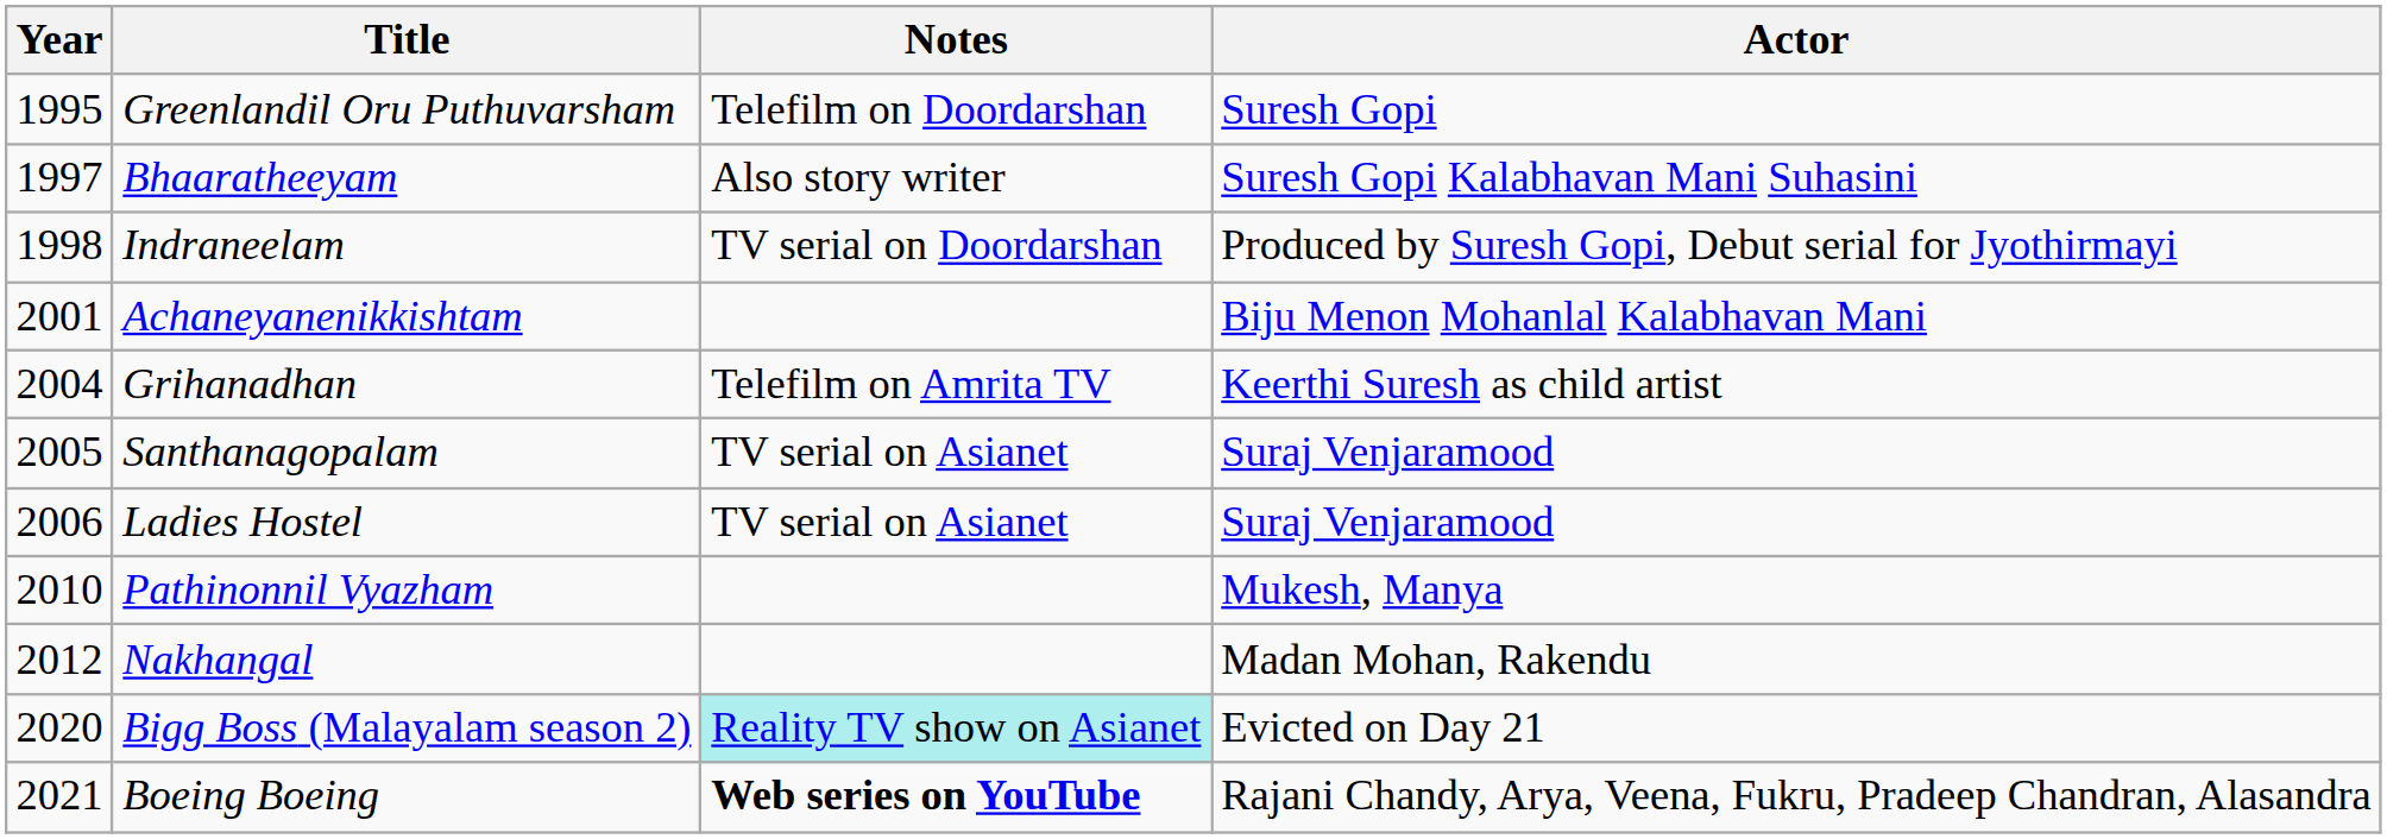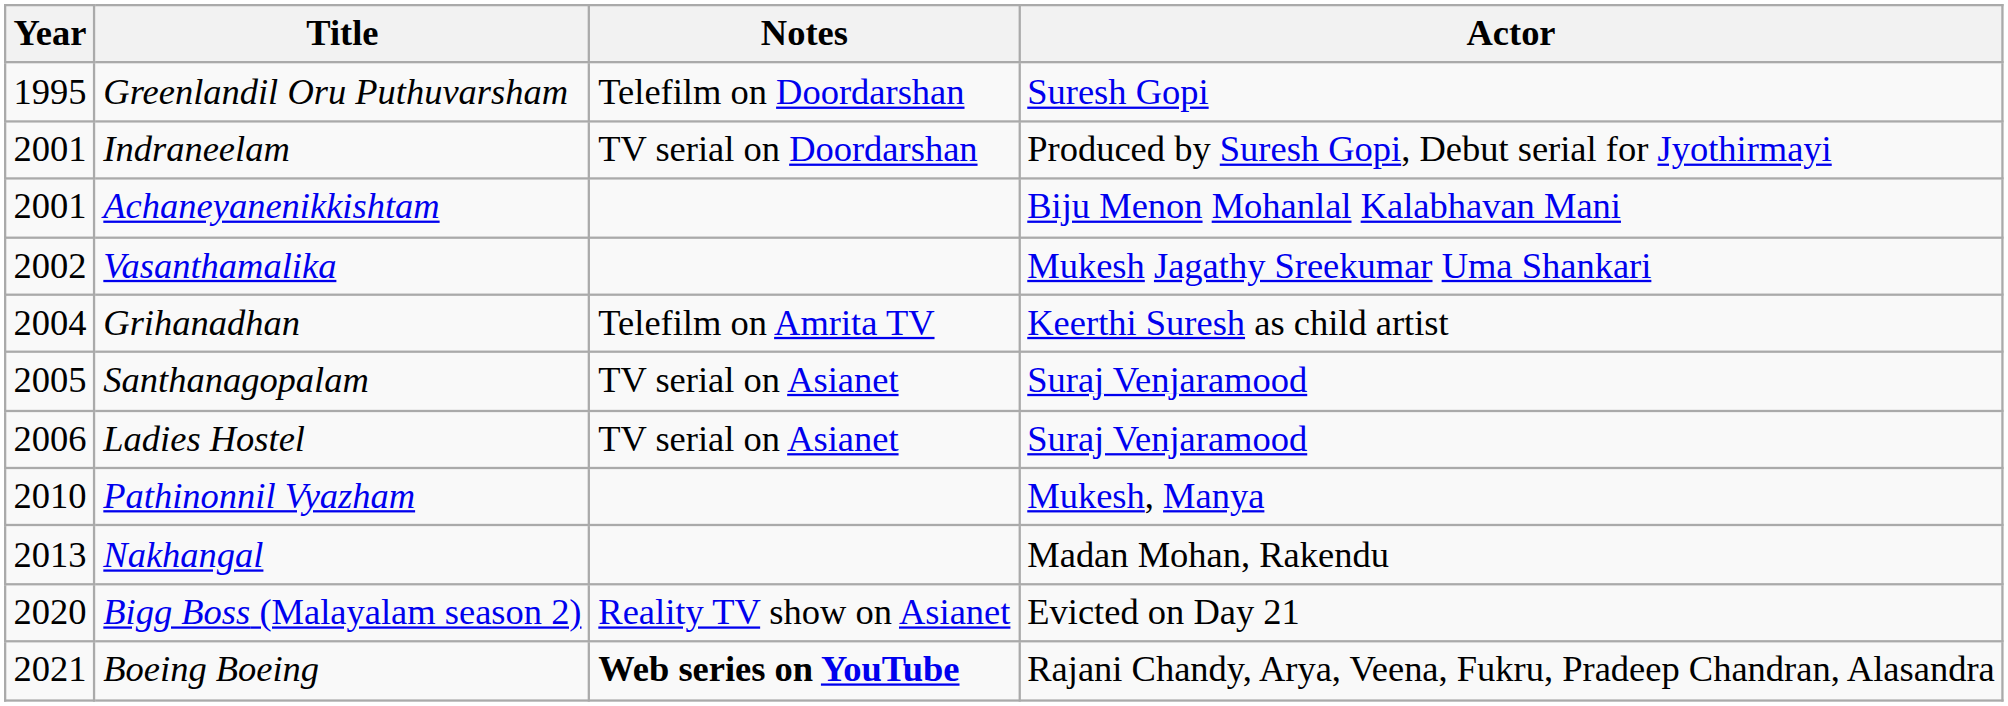 <table class="wikitable">
 <tr>
 <th>Year</th>
 <th>Title</th>
 <th>Notes</th>
 <th>Actor</th>
 </tr>
 <tr>
 <td>1995</td>
 <td><em>Greenlandil Oru Puthuvarsham</em></td>
 <td>Telefilm on <a href='#'>Doordarshan</a></td>
 <td><a href='#'>Suresh Gopi</a></td>
 </tr>
 <tr>
-<td>1997</td>
-<td><em><a href='#'>Bhaaratheeyam</a></em></td>
-<td>Also story writer</td>
-<td><a href='#'>Suresh Gopi</a> <a href='#'>Kalabhavan Mani</a> <a href='#'>Suhasini</a></td>
-</tr>
-<tr>
-<td>1998</td>
+<td>2001</td>
 <td><em>Indraneelam</em></td>
 <td>TV serial on <a href='#'>Doordarshan</a></td>
 <td>Produced by <a href='#'>Suresh Gopi</a>, Debut serial for <a href='#'>Jyothirmayi</a></td>
 </tr>
 <tr>
 <td>2001</td>
 <td><em><a href='#'>Achaneyanenikkishtam</a></em></td>
 <td></td>
 <td><a href='#'>Biju Menon</a> <a href='#'>Mohanlal</a> <a href='#'>Kalabhavan Mani</a></td>
+</tr>
+<tr>
+<td>2002</td>
+<td><em><a href='#'>Vasanthamalika</a></em></td>
+<td></td>
+<td><a href='#'>Mukesh</a> <a href='#'>Jagathy Sreekumar</a> <a href='#'>Uma Shankari</a></td>
 </tr>
 <tr>
 <td>2004</td>
 <td><em>Grihanadhan</em></td>
 <td>Telefilm on <a href='#'>Amrita TV</a></td>
 <td><a href='#'>Keerthi Suresh</a> as child artist</td>
 </tr>
 <tr>
 <td>2005</td>
 <td><em>Santhanagopalam</em></td>
 <td>TV serial on <a href='#'>Asianet</a></td>
 <td><a href='#'>Suraj Venjaramood</a></td>
 </tr>
 <tr>
 <td>2006</td>
 <td><em>Ladies Hostel</em></td>
 <td>TV serial on <a href='#'>Asianet</a></td>
 <td><a href='#'>Suraj Venjaramood</a></td>
 </tr>
 <tr>
 <td>2010</td>
 <td><em><a href='#'>Pathinonnil Vyazham</a></em></td>
 <td></td>
 <td><a href='#'>Mukesh</a>, <a href='#'>Manya</a></td>
 </tr>
 <tr>
-<td>2012</td>
+<td>2013</td>
 <td><em><a href='#'>Nakhangal</a></em></td>
 <td></td>
 <td>Madan Mohan, Rakendu</td>
 </tr>
 <tr>
 <td>2020</td>
 <td><a href='#'><em>Bigg Boss</em> (Malayalam season 2)</a></td>
-<td style="background: paleturquoise;"><a href='#'>Reality TV</a> show on <a href='#'>Asianet</a></td>
+<td><a href='#'>Reality TV</a> show on <a href='#'>Asianet</a></td>
 <td>Evicted on Day 21</td>
 </tr>
 <tr>
 <td>2021</td>
 <td><em>Boeing Boeing</em></td>
 <td><strong>Web series on <a href='#'>YouTube</a></strong></td>
 <td>Rajani Chandy, Arya, Veena, Fukru, Pradeep Chandran, Alasandra</td>
 </tr>
 </table>
